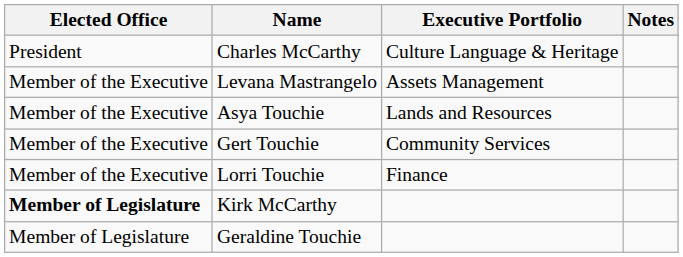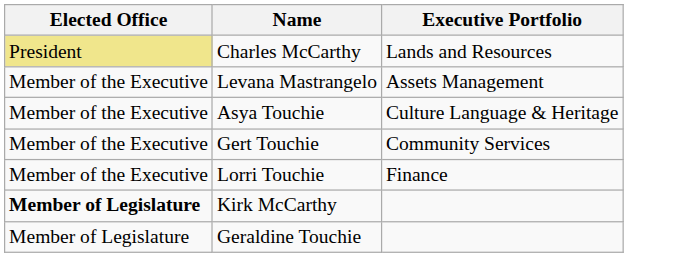 <table class="wikitable mw-collapsible">
 <tr>
 <th>Elected Office</th>
 <th>Name</th>
 <th>Executive Portfolio</th>
-<th>Notes</th>
 </tr>
 <tr>
-<td>President</td>
+<td style="background: khaki;">President</td>
 <td>Charles McCarthy</td>
-<td>Culture Language & Heritage</td>
-<td></td>
+<td>Lands and Resources</td>
 </tr>
 <tr>
 <td>Member of the Executive</td>
 <td>Levana Mastrangelo</td>
 <td>Assets Management</td>
-<td></td>
 </tr>
 <tr>
 <td>Member of the Executive</td>
 <td>Asya Touchie</td>
-<td>Lands and Resources</td>
-<td></td>
+<td>Culture Language & Heritage</td>
 </tr>
 <tr>
 <td>Member of the Executive</td>
 <td>Gert Touchie</td>
 <td>Community Services</td>
-<td></td>
 </tr>
 <tr>
 <td>Member of the Executive</td>
 <td>Lorri Touchie</td>
 <td>Finance</td>
-<td></td>
 </tr>
 <tr>
 <td><strong>Member of Legislature</strong></td>
 <td>Kirk McCarthy</td>
-<td></td>
 <td></td>
 </tr>
 <tr>
 <td>Member of Legislature</td>
 <td>Geraldine Touchie</td>
 <td></td>
-<td></td>
 </tr>
 </table>
